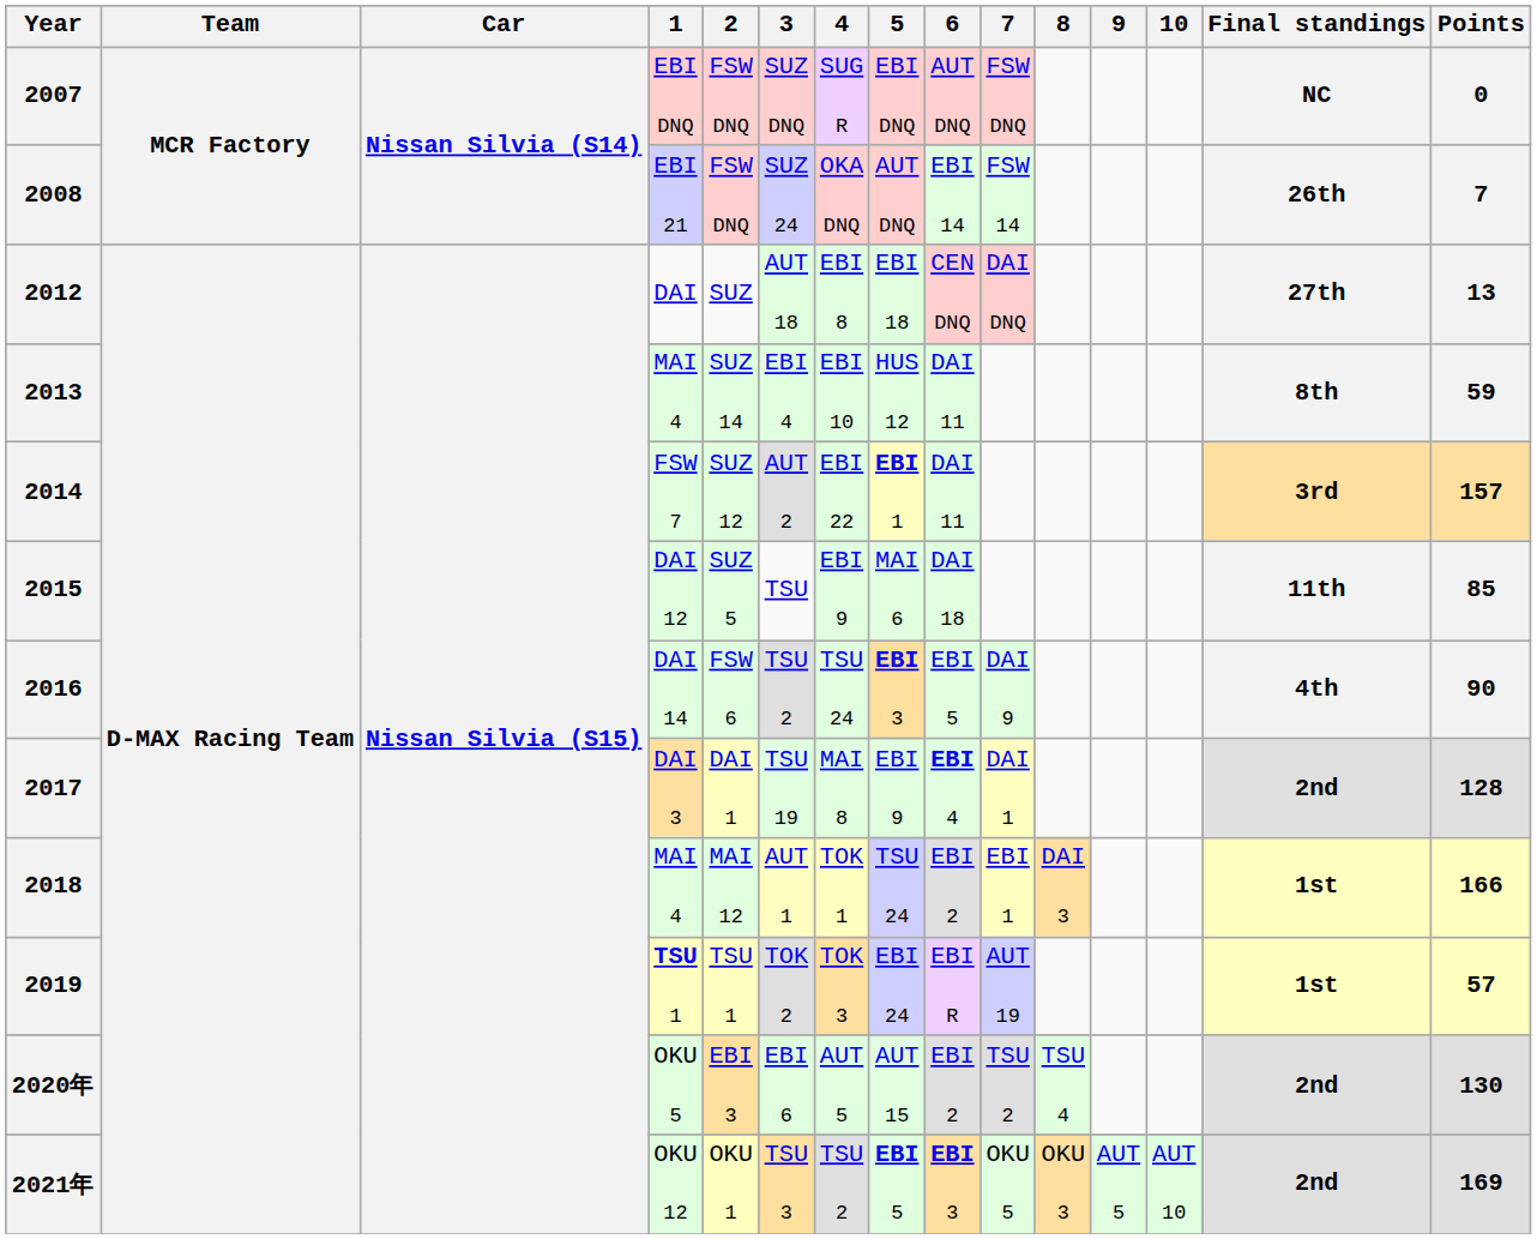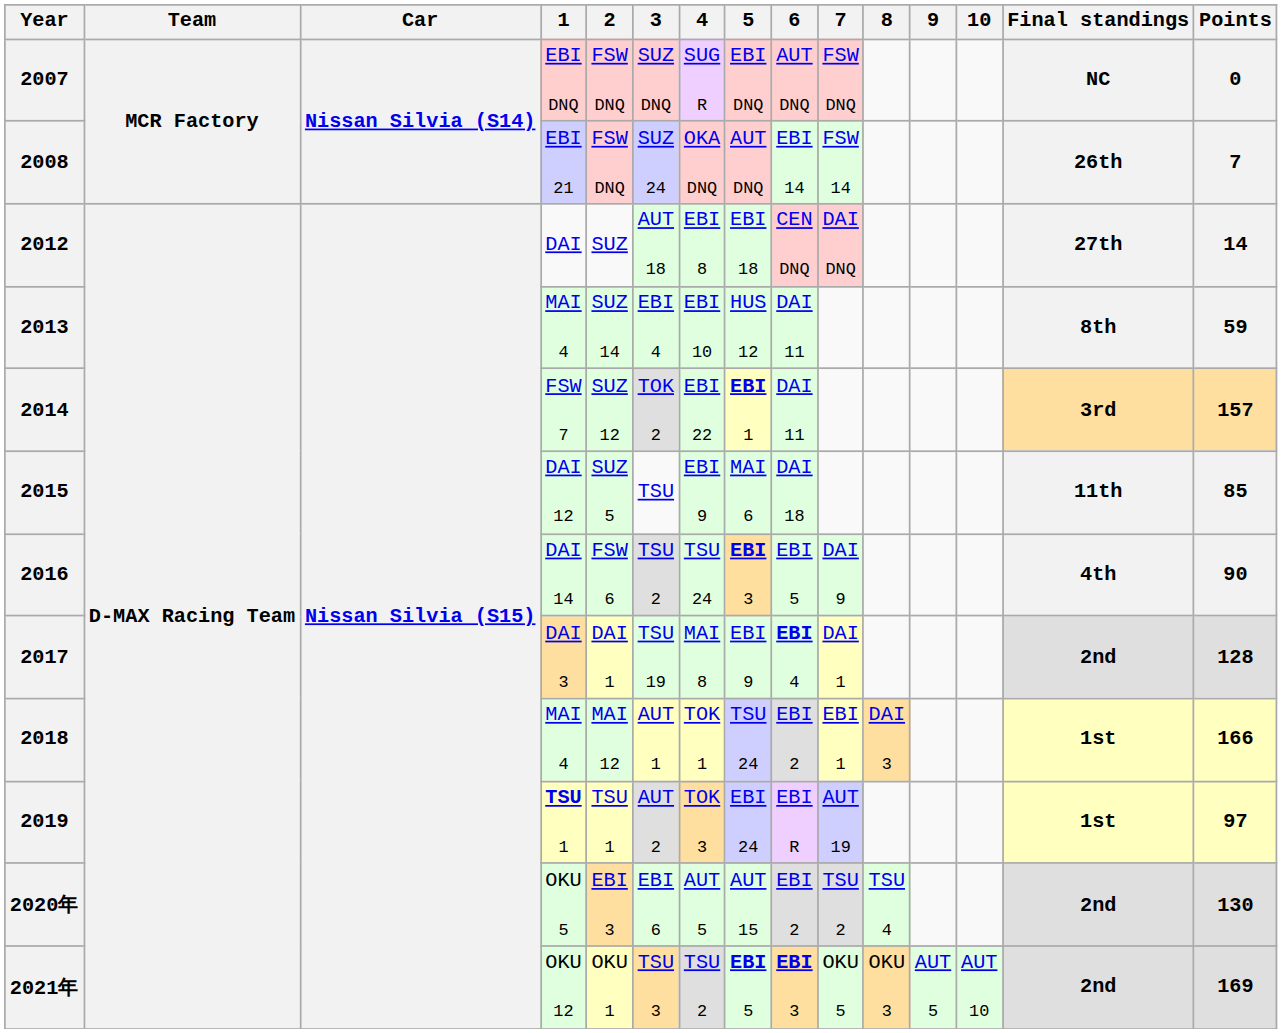 <table class="wikitable" style="text-align:center; font-size:90%">
 <tr>
 <th>Year</th>
 <th>Team</th>
 <th>Car</th>
 <th>1</th>
 <th>2</th>
 <th>3</th>
 <th>4</th>
 <th>5</th>
 <th>6</th>
 <th>7</th>
 <th>8</th>
 <th>9</th>
 <th>10</th>
 <th>Final standings</th>
 <th>Points</th>
 </tr>
 <tr>
 <th>2007</th>
 <th rowspan="2">MCR Factory</th>
 <th rowspan="2"><a href='#'>Nissan Silvia (S14)</a></th>
 <td bgcolor="#FFCFCE"><a href='#'>EBI</a><br><br><small>DNQ</small></td>
 <td bgcolor="#FFCFCF"><a href='#'>FSW</a><br><br><small>DNQ</small></td>
 <td bgcolor="#FFCFCF"><a href='#'>SUZ</a><br><br><small>DNQ</small></td>
 <td bgcolor="#EFCFFF"><a href='#'>SUG</a><br><br><small>R</small></td>
 <td bgcolor="#FFCFCF"><a href='#'>EBI</a><br><br><small>DNQ</small></td>
 <td bgcolor="#FFCFCF"><a href='#'>AUT</a><br><br><small>DNQ</small></td>
 <td bgcolor="#FFCFCF"><a href='#'>FSW</a><br><br><small>DNQ</small></td>
 <td></td>
 <td></td>
 <td></td>
 <th>NC</th>
 <th>0</th>
 </tr>
 <tr>
 <th>2008</th>
 <td bgcolor="#CFCFFF"><a href='#'>EBI</a><br><br><small>21</small></td>
 <td bgcolor="#FFCFCF"><a href='#'>FSW</a><br><br><small>DNQ</small></td>
 <td bgcolor="#CFCFFF"><a href='#'>SUZ</a><br><br><small>24</small></td>
 <td bgcolor="#FFCFCF"><a href='#'>OKA</a><br><br><small>DNQ</small></td>
 <td bgcolor="#FFCFCF"><a href='#'>AUT</a><br><br><small>DNQ</small></td>
 <td bgcolor="#DFFFDF"><a href='#'>EBI</a><br><br><small>14</small></td>
 <td bgcolor="#DFFFDF"><a href='#'>FSW</a><br><br><small>14</small></td>
 <td></td>
 <td></td>
 <td></td>
 <th>26th</th>
 <th>7</th>
 </tr>
 <tr>
 <th>2012</th>
 <th rowspan="10">D-MAX Racing Team</th>
 <th rowspan="10"><a href='#'>Nissan Silvia (S15)</a></th>
 <td><a href='#'>DAI</a></td>
 <td><a href='#'>SUZ</a></td>
 <td bgcolor="#DFFFDF"><a href='#'>AUT</a><br><br><small>18</small></td>
 <td bgcolor="#DFFFDF"><a href='#'>EBI</a><br><br><small>8</small></td>
 <td bgcolor="#DFFFDF"><a href='#'>EBI</a><br><br><small>18</small></td>
 <td bgcolor="#FFCFCF"><a href='#'>CEN</a><br><br><small>DNQ</small></td>
 <td bgcolor="#FFCFCF"><a href='#'>DAI</a><br><br><small>DNQ</small></td>
 <td></td>
 <td></td>
 <td></td>
 <th>27th</th>
-<th>13</th>
+<th>14</th>
 </tr>
 <tr>
 <th>2013</th>
 <td bgcolor="#DFFFDF"><a href='#'>MAI</a><br><br><small>4</small></td>
 <td bgcolor="#DFFFDF"><a href='#'>SUZ</a><br><br><small>14</small></td>
 <td bgcolor="#DFFFDF"><a href='#'>EBI</a><br><br><small>4</small></td>
 <td bgcolor="#DFFFDF"><a href='#'>EBI</a><br><br><small>10</small></td>
 <td bgcolor="#DFFFDF"><a href='#'>HUS</a><br><br><small>12</small></td>
 <td bgcolor="#DFFFDF"><a href='#'>DAI</a><br><br><small>11</small></td>
 <td></td>
 <td></td>
 <td></td>
 <td></td>
 <th>8th</th>
 <th>59</th>
 </tr>
 <tr>
 <th>2014</th>
 <td bgcolor="#DFFFDF"><a href='#'>FSW</a><br><br><small>7</small></td>
 <td bgcolor="#DFFFDF"><a href='#'>SUZ</a><br><br><small>12</small></td>
-<td bgcolor="#DFDFDF"><a href='#'>AUT</a><br><br><small>2</small></td>
+<td bgcolor="#DFDFDF"><a href='#'>TOK</a><br><br><small>2</small></td>
 <td bgcolor="#DFFFDF"><a href='#'>EBI</a><br><br><small>22</small></td>
 <td bgcolor="#FFFFBF"><strong><a href='#'>EBI</a></strong><br><br><small>1</small></td>
 <td bgcolor="#DFFFDF"><a href='#'>DAI</a><br><br><small>11</small></td>
 <td></td>
 <td></td>
 <td></td>
 <td></td>
 <td bgcolor="#FFDF9F"><strong>3rd</strong></td>
 <td bgcolor="#FFDF9F"><strong>157</strong></td>
 </tr>
 <tr>
 <th>2015</th>
 <td bgcolor="#DFFFDF"><a href='#'>DAI</a><br><br><small>12</small></td>
 <td bgcolor="#DFFFDF"><a href='#'>SUZ</a><br><br><small>5</small></td>
 <td><a href='#'>TSU</a></td>
 <td bgcolor="#DFFFDF"><a href='#'>EBI</a><br><br><small>9</small></td>
 <td bgcolor="#DFFFDF"><a href='#'>MAI</a><br><br><small>6</small></td>
 <td bgcolor="#DFFFDF"><a href='#'>DAI</a><br><br><small>18</small></td>
 <td></td>
 <td></td>
 <td></td>
 <td></td>
 <th>11th</th>
 <th>85</th>
 </tr>
 <tr>
 <th>2016</th>
 <td bgcolor="#DFFFDF"><a href='#'>DAI</a><br><br><small>14</small></td>
 <td bgcolor="#DFFFDF"><a href='#'>FSW</a><br><br><small>6</small></td>
 <td bgcolor="#DFDFDF"><a href='#'>TSU</a><br><br><small>2</small></td>
 <td bgcolor="#DFFFDF"><a href='#'>TSU</a><br><br><small>24</small></td>
 <td bgcolor="#FFDF9E"><strong><a href='#'>EBI</a></strong><br><br><small>3</small></td>
 <td bgcolor="#DFFFDF"><a href='#'>EBI</a><br><br><small>5</small></td>
 <td bgcolor="#DFFFDF"><a href='#'>DAI</a><br><br><small>9</small></td>
 <td></td>
 <td></td>
 <td></td>
 <th>4th</th>
 <th>90</th>
 </tr>
 <tr>
 <th>2017</th>
 <td bgcolor="#FFDF9F"><a href='#'>DAI</a><br><br><small>3</small></td>
 <td bgcolor="#FFFFBF"><a href='#'>DAI</a><br><br><small>1</small></td>
 <td bgcolor="#DFFFDF"><a href='#'>TSU</a><br><br><small>19</small></td>
 <td bgcolor="#DFFFDF"><a href='#'>MAI</a><br><br><small>8</small></td>
 <td bgcolor="#DFFFDF"><a href='#'>EBI</a><br><br><small>9</small></td>
 <td bgcolor="#DFFFDF"><strong><a href='#'>EBI</a></strong><br><br><small>4</small></td>
 <td bgcolor="#FFFFBF"><a href='#'>DAI</a><br><br><small>1</small></td>
 <td></td>
 <td></td>
 <td></td>
 <td bgcolor="#DFDFDF"><strong>2nd</strong></td>
 <td bgcolor="#DFDFDF"><strong>128</strong></td>
 </tr>
 <tr>
 <th>2018</th>
 <td bgcolor="#DFFFDF"><a href='#'>MAI</a><br><br><small>4</small></td>
 <td bgcolor="#DFFFDF"><a href='#'>MAI</a><br><br><small>12</small></td>
 <td bgcolor="#FFFFBF"><a href='#'>AUT</a><br><br><small>1</small></td>
 <td bgcolor="#FFFFBF"><a href='#'>TOK</a><br><br><small>1</small></td>
 <td bgcolor="#CFCFFF"><a href='#'>TSU</a><br><br><small>24</small></td>
 <td bgcolor="#DFDFDF"><a href='#'>EBI</a><br><br><small>2</small></td>
 <td bgcolor="#FFFFBF"><a href='#'>EBI</a><br><br><small>1</small></td>
 <td bgcolor="#FFDF9F"><a href='#'>DAI</a><br><br><small>3</small></td>
 <td></td>
 <td></td>
 <td bgcolor="#FFFFBF"><strong>1st</strong></td>
 <td bgcolor="#FFFFBF"><strong>166</strong></td>
 </tr>
 <tr>
 <th>2019</th>
 <td bgcolor="#FFFFBF"><strong><a href='#'>TSU</a></strong><br><br><small>1</small></td>
 <td bgcolor="#FFFFBF"><a href='#'>TSU</a><br><br><small>1</small></td>
-<td bgcolor="#DFDFDF"><a href='#'>TOK</a><br><br><small>2</small></td>
+<td bgcolor="#DFDFDF"><a href='#'>AUT</a><br><br><small>2</small></td>
 <td bgcolor="#FFDF9F"><a href='#'>TOK</a><br><br><small>3</small></td>
 <td bgcolor="#CFCFFF"><a href='#'>EBI</a><br><br><small>24</small></td>
 <td bgcolor="#EFCFFF"><a href='#'>EBI</a><br><br><small>R</small></td>
 <td bgcolor="#CFCFFF"><a href='#'>AUT</a><br><br><small>19</small></td>
 <td></td>
 <td></td>
 <td></td>
 <td bgcolor="#FFFFBF"><strong>1st</strong></td>
-<td bgcolor="#FFFFBF"><strong>57</strong></td>
+<td bgcolor="#FFFFBF"><strong>97</strong></td>
 </tr>
 <tr>
 <th>2020年</th>
 <td bgcolor="#DFFFDF">OKU<br><br><small>5</small></td>
 <td bgcolor="#FFDF9F"><a href='#'>EBI</a><br><br><small>3</small></td>
 <td bgcolor="#DFFFDF"><a href='#'>EBI</a><br><br><small>6</small></td>
 <td bgcolor="#DFFFDF"><a href='#'>AUT</a><br><br><small>5</small></td>
 <td bgcolor="#DFFFDF"><a href='#'>AUT</a><br><br><small>15</small></td>
 <td bgcolor="#DFDFDF"><a href='#'>EBI</a><br><br><small>2</small></td>
 <td bgcolor="#DFDFDF"><a href='#'>TSU</a><br><br><small>2</small></td>
 <td bgcolor="#DFFFDF"><a href='#'>TSU</a><br><br><small>4</small></td>
 <td></td>
 <td></td>
 <td bgcolor="#DFDFDF"><strong>2nd</strong></td>
 <td bgcolor="#DFDFDF"><strong>130</strong></td>
 </tr>
 <tr>
 <th>2021年</th>
 <td bgcolor="#DFFFDF">OKU<br><br><small>12</small></td>
 <td bgcolor="#FFFFBF">OKU<br><br><small>1</small></td>
 <td bgcolor="#FFDF9F"><a href='#'>TSU</a><br><br><small>3</small></td>
 <td bgcolor="#DFDFDF"><a href='#'>TSU</a><br><br><small>2</small></td>
 <td bgcolor="#DFFFDF"><strong><a href='#'>EBI</a></strong><br><br><small>5</small></td>
 <td bgcolor="#FFDF9F"><strong><a href='#'>EBI</a></strong><br><br><small>3</small></td>
 <td bgcolor="#DFFFDF">OKU<br><br><small>5</small></td>
 <td bgcolor="#FFDF9F">OKU<br><br><small>3</small></td>
 <td bgcolor="#DFFFDF"><a href='#'>AUT</a><br><br><small>5</small></td>
 <td bgcolor="#DFFFDF"><a href='#'>AUT</a><br><br><small>10</small></td>
 <td bgcolor="#DFDFDF"><strong>2nd</strong></td>
 <td bgcolor="#DFDFDF"><strong>169</strong></td>
 </tr>
 </table>
